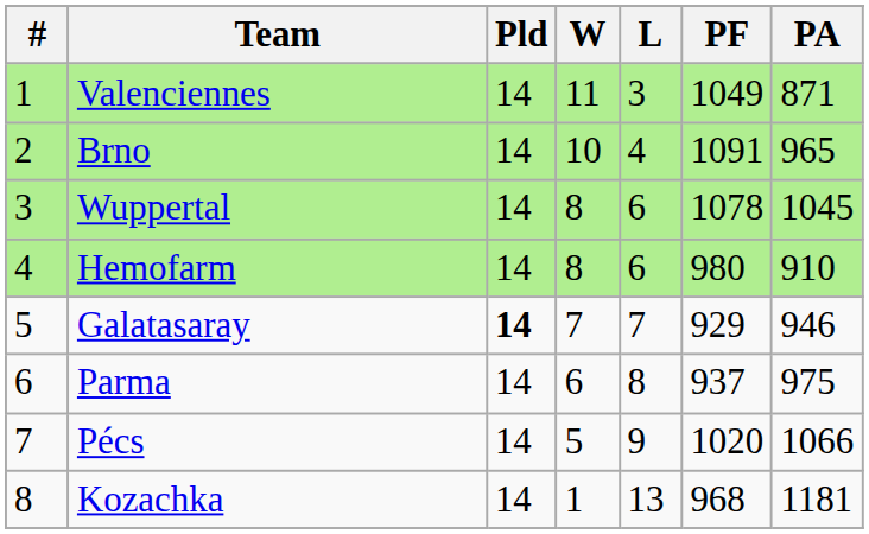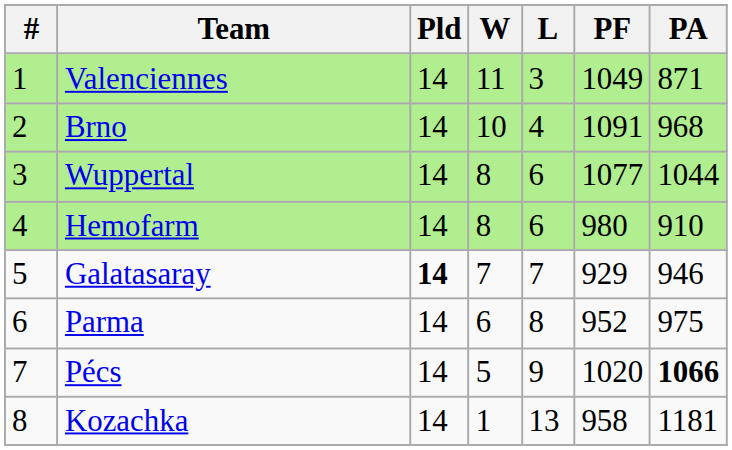 <table class=wikitable>
 <tr align=center>
 </tr>
 <tr>
 <th width=20>#</th>
 <th width=175>Team</th>
 <th width=20>Pld</th>
 <th width=20>W</th>
 <th width=20>L</th>
 <th width=30>PF</th>
 <th width=30>PA</th>
 </tr>
 <tr bgcolor=B0EE90>
 <td>1</td>
 <td align="left"> <a href='#'>Valenciennes</a></td>
 <td>14</td>
 <td>11</td>
 <td>3</td>
 <td>1049</td>
 <td>871</td>
 </tr>
 <tr bgcolor=B0EE90>
 <td>2</td>
 <td align="left"> <a href='#'>Brno</a></td>
 <td>14</td>
 <td>10</td>
 <td>4</td>
 <td>1091</td>
-<td>965</td>
+<td>968</td>
 </tr>
 <tr bgcolor=B0EE90>
 <td>3</td>
 <td align="left"> <a href='#'>Wuppertal</a></td>
 <td>14</td>
 <td>8</td>
 <td>6</td>
-<td>1078</td>
-<td>1045</td>
+<td>1077</td>
+<td>1044</td>
 </tr>
 <tr bgcolor=B0EE90>
 <td>4</td>
 <td align="left"> <a href='#'>Hemofarm</a></td>
 <td>14</td>
 <td>8</td>
 <td>6</td>
 <td>980</td>
 <td>910</td>
 </tr>
 <tr>
 <td>5</td>
 <td align="left"> <a href='#'>Galatasaray</a></td>
 <td><strong>14</strong></td>
 <td>7</td>
 <td>7</td>
 <td>929</td>
 <td>946</td>
 </tr>
 <tr>
 <td>6</td>
 <td align="left"> <a href='#'>Parma</a></td>
 <td>14</td>
 <td>6</td>
 <td>8</td>
-<td>937</td>
+<td>952</td>
 <td>975</td>
 </tr>
 <tr>
 <td>7</td>
 <td align="left"> <a href='#'>Pécs</a></td>
 <td>14</td>
 <td>5</td>
 <td>9</td>
 <td>1020</td>
-<td>1066</td>
+<td><strong>1066</strong></td>
 </tr>
 <tr>
 <td>8</td>
 <td align="left"> <a href='#'>Kozachka</a></td>
 <td>14</td>
 <td>1</td>
 <td>13</td>
-<td>968</td>
+<td>958</td>
 <td>1181</td>
 </tr>
 </table>
